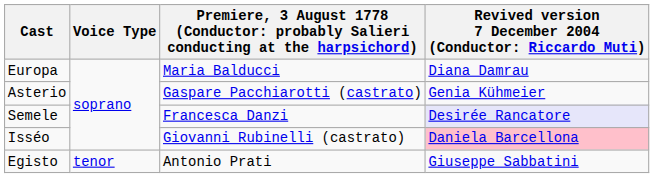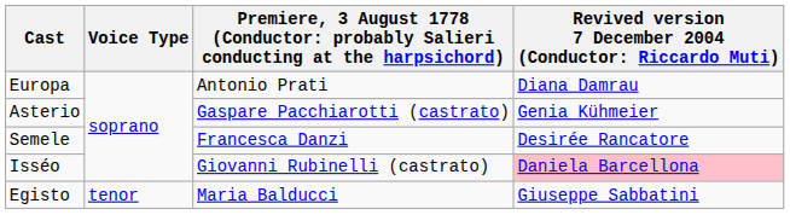 <table class="wikitable">
 <tr>
 <th>Cast</th>
 <th>Voice Type</th>
 <th>Premiere, 3 August 1778<br>(Conductor: probably Salieri <br>conducting at the <a href='#'>harpsichord</a>)</th>
 <th>Revived version<br>7 December 2004<br>(Conductor: <a href='#'>Riccardo Muti</a>)</th>
 </tr>
 <tr>
 <td>Europa</td>
 <td rowspan="4"><a href='#'>soprano</a></td>
-<td><a href='#'>Maria Balducci</a></td>
+<td>Antonio Prati</td>
 <td><a href='#'>Diana Damrau</a></td>
 </tr>
 <tr>
 <td>Asterio</td>
 <td><a href='#'>Gaspare Pacchiarotti</a> (<a href='#'>castrato</a>)</td>
 <td><a href='#'>Genia Kühmeier</a></td>
 </tr>
 <tr>
 <td>Semele</td>
 <td><a href='#'>Francesca Danzi</a></td>
-<td style="background: lavender;"><a href='#'>Desirée Rancatore</a></td>
+<td><a href='#'>Desirée Rancatore</a></td>
 </tr>
 <tr>
 <td>Isséo</td>
 <td><a href='#'>Giovanni Rubinelli</a> (castrato)</td>
 <td style="background: pink;"><a href='#'>Daniela Barcellona</a></td>
 </tr>
 <tr>
 <td>Egisto</td>
 <td><a href='#'>tenor</a></td>
-<td>Antonio Prati</td>
+<td><a href='#'>Maria Balducci</a></td>
 <td><a href='#'>Giuseppe Sabbatini</a></td>
 </tr>
 </table>
